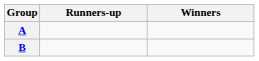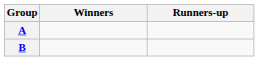 <table class=wikitable>
 <tr>
 <th>Group</th>
+<th width=150>Winners</th>
 <th width=150>Runners-up</th>
-<th width=150>Winners</th>
 </tr>
 <tr>
 <th><a href='#'>A</a></th>
 <td></td>
 <td></td>
 </tr>
 <tr>
 <th><a href='#'>B</a></th>
 <td></td>
 <td></td>
 </tr>
 </table>
